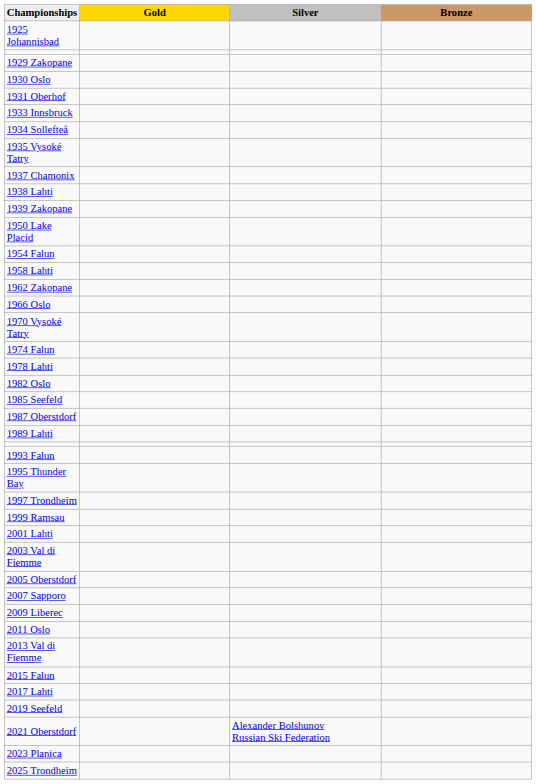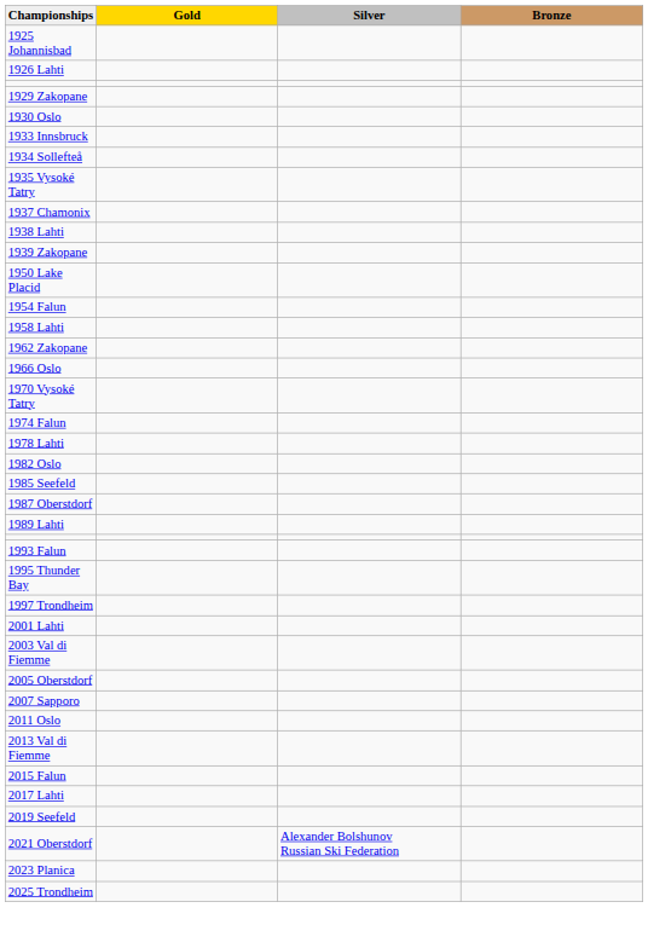 <table class="wikitable sortable" style="width:800px;">
 <tr>
 <th style="width:10%; background:#efefef;">Championships</th>
 <th style="width:30%; background:gold">Gold</th>
 <th style="width:30%; background:silver">Silver</th>
 <th style="width:30%; background:#CC9966">Bronze</th>
 </tr>
 <tr>
 <td><a href='#'>1925 Johannisbad</a></td>
+<td></td>
+<td></td>
+<td></td>
+</tr>
+<tr>
+<td><a href='#'>1926 Lahti</a></td>
 <td></td>
 <td></td>
 <td></td>
 </tr>
 <tr>
 <td><a href='#'></a></td>
 <td></td>
 <td></td>
 <td></td>
 </tr>
 <tr>
 <td><a href='#'>1929 Zakopane</a></td>
 <td></td>
 <td></td>
 <td></td>
 </tr>
 <tr>
 <td><a href='#'>1930 Oslo</a></td>
-<td></td>
-<td></td>
-<td></td>
-</tr>
-<tr>
-<td><a href='#'>1931 Oberhof</a></td>
 <td></td>
 <td></td>
 <td></td>
 </tr>
 <tr>
 <td><a href='#'>1933 Innsbruck</a></td>
 <td></td>
 <td></td>
 <td></td>
 </tr>
 <tr>
 <td><a href='#'>1934 Sollefteå</a></td>
 <td></td>
 <td></td>
 <td></td>
 </tr>
 <tr>
 <td><a href='#'>1935 Vysoké Tatry</a></td>
 <td></td>
 <td></td>
 <td></td>
 </tr>
 <tr>
 <td><a href='#'>1937 Chamonix</a></td>
 <td></td>
 <td></td>
 <td></td>
 </tr>
 <tr>
 <td><a href='#'>1938 Lahti</a></td>
 <td></td>
 <td></td>
 <td></td>
 </tr>
 <tr>
 <td><a href='#'>1939 Zakopane</a></td>
 <td></td>
 <td></td>
 <td></td>
 </tr>
 <tr>
 <td><a href='#'>1950 Lake Placid</a></td>
 <td></td>
 <td></td>
 <td></td>
 </tr>
 <tr>
 <td><a href='#'>1954 Falun</a></td>
 <td></td>
 <td></td>
 <td></td>
 </tr>
 <tr>
 <td><a href='#'>1958 Lahti</a></td>
 <td></td>
 <td></td>
 <td></td>
 </tr>
 <tr>
 <td><a href='#'>1962 Zakopane</a></td>
 <td></td>
 <td></td>
 <td></td>
 </tr>
 <tr>
 <td><a href='#'>1966 Oslo</a></td>
 <td></td>
 <td></td>
 <td></td>
 </tr>
 <tr>
 <td><a href='#'>1970 Vysoké Tatry</a></td>
 <td></td>
 <td></td>
 <td></td>
 </tr>
 <tr>
 <td><a href='#'>1974 Falun</a></td>
 <td></td>
 <td></td>
 <td></td>
 </tr>
 <tr>
 <td><a href='#'>1978 Lahti</a></td>
 <td></td>
 <td></td>
 <td></td>
 </tr>
 <tr>
 <td><a href='#'>1982 Oslo</a></td>
 <td></td>
 <td></td>
 <td></td>
 </tr>
 <tr>
 <td><a href='#'>1985 Seefeld</a></td>
 <td></td>
 <td></td>
 <td></td>
 </tr>
 <tr>
 <td><a href='#'>1987 Oberstdorf</a></td>
 <td></td>
 <td></td>
 <td></td>
 </tr>
 <tr>
 <td><a href='#'>1989 Lahti</a></td>
 <td></td>
 <td></td>
 <td></td>
 </tr>
 <tr>
 <td></td>
 <td></td>
 <td></td>
 <td></td>
 </tr>
 <tr>
 <td><a href='#'>1993 Falun</a></td>
 <td></td>
 <td></td>
 <td></td>
 </tr>
 <tr>
 <td><a href='#'>1995 Thunder Bay</a></td>
 <td></td>
 <td></td>
 <td></td>
 </tr>
 <tr>
 <td><a href='#'>1997 Trondheim</a></td>
 <td></td>
 <td></td>
 <td></td>
 </tr>
 <tr>
-<td><a href='#'>1999 Ramsau</a></td>
-<td></td>
-<td></td>
-<td></td>
-</tr>
-<tr>
 <td><a href='#'>2001 Lahti</a></td>
 <td></td>
 <td></td>
 <td></td>
 </tr>
 <tr>
 <td><a href='#'>2003 Val di Fiemme</a></td>
 <td></td>
 <td></td>
 <td></td>
 </tr>
 <tr>
 <td><a href='#'>2005 Oberstdorf</a></td>
 <td></td>
 <td></td>
 <td></td>
 </tr>
 <tr>
 <td><a href='#'>2007 Sapporo</a></td>
-<td></td>
-<td></td>
-<td></td>
-</tr>
-<tr>
-<td><a href='#'>2009 Liberec</a></td>
 <td></td>
 <td></td>
 <td></td>
 </tr>
 <tr>
 <td><a href='#'>2011 Oslo</a></td>
 <td></td>
 <td></td>
 <td></td>
 </tr>
 <tr>
 <td><a href='#'>2013 Val di Fiemme</a></td>
 <td></td>
 <td></td>
 <td></td>
 </tr>
 <tr>
 <td><a href='#'>2015 Falun</a></td>
 <td></td>
 <td></td>
 <td></td>
 </tr>
 <tr>
 <td><a href='#'>2017 Lahti</a></td>
 <td></td>
 <td></td>
 <td></td>
 </tr>
 <tr>
 <td><a href='#'>2019 Seefeld</a></td>
 <td></td>
 <td></td>
 <td></td>
 </tr>
 <tr>
 <td><a href='#'>2021 Oberstdorf</a></td>
 <td></td>
 <td><a href='#'>Alexander Bolshunov</a><br> <a href='#'>Russian Ski Federation</a></td>
 <td></td>
 </tr>
 <tr>
 <td><a href='#'>2023 Planica</a></td>
 <td></td>
 <td></td>
 <td></td>
 </tr>
 <tr>
 <td><a href='#'>2025 Trondheim</a></td>
 <td></td>
 <td></td>
 <td></td>
 </tr>
 </table>
